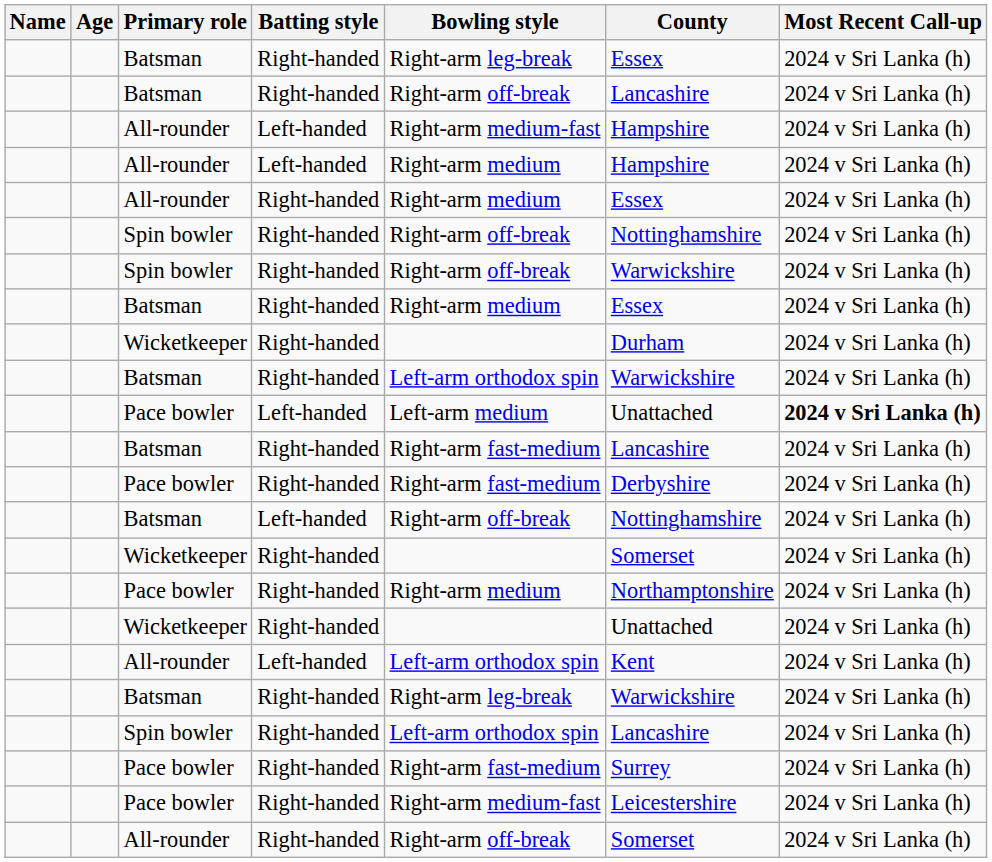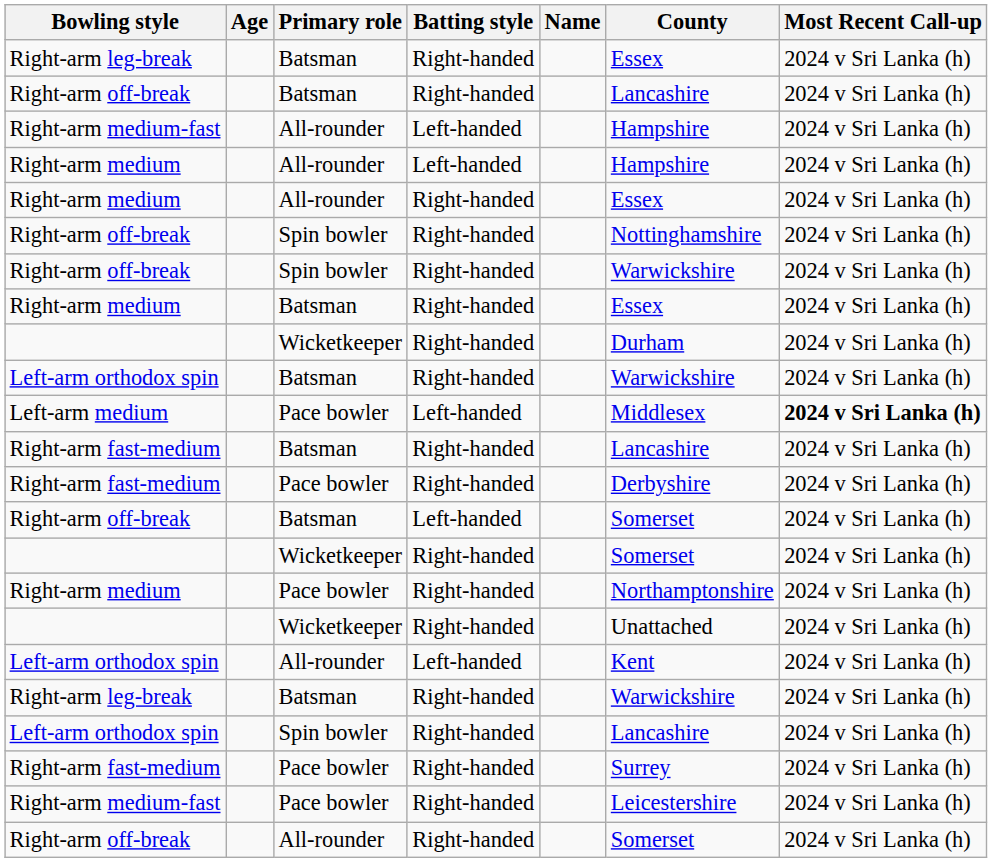 <table class="wikitable sortable" style="margin: 1em auto 1em auto">
 <tr>
-<th>Name</th>
+<th>Bowling style</th>
 <th>Age</th>
 <th>Primary role</th>
 <th>Batting style</th>
-<th>Bowling style</th>
+<th>Name</th>
 <th>County</th>
 <th>Most Recent Call-up</th>
 </tr>
 <tr>
-<td></td>
+<td>Right-arm <a href='#'>leg-break</a></td>
 <td></td>
 <td>Batsman</td>
 <td>Right-handed</td>
-<td>Right-arm <a href='#'>leg-break</a></td>
+<td></td>
 <td><a href='#'>Essex</a></td>
 <td>2024 v Sri Lanka (h)</td>
 </tr>
 <tr>
-<td></td>
+<td>Right-arm <a href='#'>off-break</a></td>
 <td></td>
 <td>Batsman</td>
 <td>Right-handed</td>
-<td>Right-arm <a href='#'>off-break</a></td>
+<td></td>
 <td><a href='#'>Lancashire</a></td>
 <td>2024 v Sri Lanka (h)</td>
 </tr>
 <tr>
-<td></td>
+<td>Right-arm <a href='#'>medium-fast</a></td>
 <td></td>
 <td>All-rounder</td>
 <td>Left-handed</td>
-<td>Right-arm <a href='#'>medium-fast</a></td>
+<td></td>
 <td><a href='#'>Hampshire</a></td>
 <td>2024 v Sri Lanka (h)</td>
 </tr>
 <tr>
-<td></td>
+<td>Right-arm <a href='#'>medium</a></td>
 <td></td>
 <td>All-rounder</td>
 <td>Left-handed</td>
-<td>Right-arm <a href='#'>medium</a></td>
+<td></td>
 <td><a href='#'>Hampshire</a></td>
 <td>2024 v Sri Lanka (h)</td>
 </tr>
 <tr>
-<td></td>
+<td>Right-arm <a href='#'>medium</a></td>
 <td></td>
 <td>All-rounder</td>
 <td>Right-handed</td>
-<td>Right-arm <a href='#'>medium</a></td>
+<td></td>
 <td><a href='#'>Essex</a></td>
 <td>2024 v Sri Lanka (h)</td>
 </tr>
 <tr>
-<td></td>
+<td>Right-arm <a href='#'>off-break</a></td>
 <td></td>
 <td>Spin bowler</td>
 <td>Right-handed</td>
-<td>Right-arm <a href='#'>off-break</a></td>
+<td></td>
 <td><a href='#'>Nottinghamshire</a></td>
 <td>2024 v Sri Lanka (h)</td>
 </tr>
 <tr>
-<td></td>
+<td>Right-arm <a href='#'>off-break</a></td>
 <td></td>
 <td>Spin bowler</td>
 <td>Right-handed</td>
-<td>Right-arm <a href='#'>off-break</a></td>
+<td></td>
 <td><a href='#'>Warwickshire</a></td>
 <td>2024 v Sri Lanka (h)</td>
 </tr>
 <tr>
-<td></td>
+<td>Right-arm <a href='#'>medium</a></td>
 <td></td>
 <td>Batsman</td>
 <td>Right-handed</td>
-<td>Right-arm <a href='#'>medium</a></td>
+<td></td>
 <td><a href='#'>Essex</a></td>
 <td>2024 v Sri Lanka (h)</td>
 </tr>
 <tr>
 <td></td>
 <td></td>
 <td>Wicketkeeper</td>
 <td>Right-handed</td>
 <td></td>
 <td><a href='#'>Durham</a></td>
 <td>2024 v Sri Lanka (h)</td>
 </tr>
 <tr>
-<td></td>
+<td><a href='#'>Left-arm orthodox spin</a></td>
 <td></td>
 <td>Batsman</td>
 <td>Right-handed</td>
-<td><a href='#'>Left-arm orthodox spin</a></td>
+<td></td>
 <td><a href='#'>Warwickshire</a></td>
 <td>2024 v Sri Lanka (h)</td>
 </tr>
 <tr>
-<td></td>
+<td>Left-arm <a href='#'>medium</a></td>
 <td></td>
 <td>Pace bowler</td>
 <td>Left-handed</td>
-<td>Left-arm <a href='#'>medium</a></td>
-<td>Unattached</td>
+<td></td>
+<td><a href='#'>Middlesex</a></td>
 <td><strong>2024 v Sri Lanka (h)</strong></td>
 </tr>
 <tr>
-<td></td>
+<td>Right-arm <a href='#'>fast-medium</a></td>
 <td></td>
 <td>Batsman</td>
 <td>Right-handed</td>
-<td>Right-arm <a href='#'>fast-medium</a></td>
+<td></td>
 <td><a href='#'>Lancashire</a></td>
 <td>2024 v Sri Lanka (h)</td>
 </tr>
 <tr>
-<td></td>
+<td>Right-arm <a href='#'>fast-medium</a></td>
 <td></td>
 <td>Pace bowler</td>
 <td>Right-handed</td>
-<td>Right-arm <a href='#'>fast-medium</a></td>
+<td></td>
 <td><a href='#'>Derbyshire</a></td>
 <td>2024 v Sri Lanka (h)</td>
 </tr>
 <tr>
-<td></td>
+<td>Right-arm <a href='#'>off-break</a></td>
 <td></td>
 <td>Batsman</td>
 <td>Left-handed</td>
-<td>Right-arm <a href='#'>off-break</a></td>
-<td><a href='#'>Nottinghamshire</a></td>
+<td></td>
+<td><a href='#'>Somerset</a></td>
 <td>2024 v Sri Lanka (h)</td>
 </tr>
 <tr>
 <td></td>
 <td></td>
 <td>Wicketkeeper</td>
 <td>Right-handed</td>
 <td></td>
 <td><a href='#'>Somerset</a></td>
 <td>2024 v Sri Lanka (h)</td>
 </tr>
 <tr>
-<td></td>
+<td>Right-arm <a href='#'>medium</a></td>
 <td></td>
 <td>Pace bowler</td>
 <td>Right-handed</td>
-<td>Right-arm <a href='#'>medium</a></td>
+<td></td>
 <td><a href='#'>Northamptonshire</a></td>
 <td>2024 v Sri Lanka (h)</td>
 </tr>
 <tr>
 <td></td>
 <td></td>
 <td>Wicketkeeper</td>
 <td>Right-handed</td>
 <td></td>
 <td>Unattached</td>
 <td>2024 v Sri Lanka (h)</td>
 </tr>
 <tr>
-<td></td>
+<td><a href='#'>Left-arm orthodox spin</a></td>
 <td></td>
 <td>All-rounder</td>
 <td>Left-handed</td>
-<td><a href='#'>Left-arm orthodox spin</a></td>
+<td></td>
 <td><a href='#'>Kent</a></td>
 <td>2024 v Sri Lanka (h)</td>
 </tr>
 <tr>
-<td></td>
+<td>Right-arm <a href='#'>leg-break</a></td>
 <td></td>
 <td>Batsman</td>
 <td>Right-handed</td>
-<td>Right-arm <a href='#'>leg-break</a></td>
+<td></td>
 <td><a href='#'>Warwickshire</a></td>
 <td>2024 v Sri Lanka (h)</td>
 </tr>
 <tr>
-<td></td>
+<td><a href='#'>Left-arm orthodox spin</a></td>
 <td></td>
 <td>Spin bowler</td>
 <td>Right-handed</td>
-<td><a href='#'>Left-arm orthodox spin</a></td>
+<td></td>
 <td><a href='#'>Lancashire</a></td>
 <td>2024 v Sri Lanka (h)</td>
 </tr>
 <tr>
-<td></td>
+<td>Right-arm <a href='#'>fast-medium</a></td>
 <td></td>
 <td>Pace bowler</td>
 <td>Right-handed</td>
-<td>Right-arm <a href='#'>fast-medium</a></td>
+<td></td>
 <td><a href='#'>Surrey</a></td>
 <td>2024 v Sri Lanka (h)</td>
 </tr>
 <tr>
-<td></td>
+<td>Right-arm <a href='#'>medium-fast</a></td>
 <td></td>
 <td>Pace bowler</td>
 <td>Right-handed</td>
-<td>Right-arm <a href='#'>medium-fast</a></td>
+<td></td>
 <td><a href='#'>Leicestershire</a></td>
 <td>2024 v Sri Lanka (h)</td>
 </tr>
 <tr>
-<td></td>
+<td>Right-arm <a href='#'>off-break</a></td>
 <td></td>
 <td>All-rounder</td>
 <td>Right-handed</td>
-<td>Right-arm <a href='#'>off-break</a></td>
+<td></td>
 <td><a href='#'>Somerset</a></td>
 <td>2024 v Sri Lanka (h)</td>
 </tr>
 </table>
